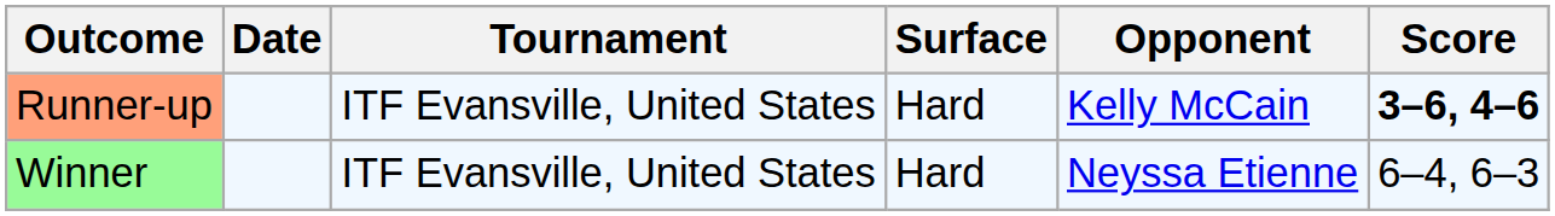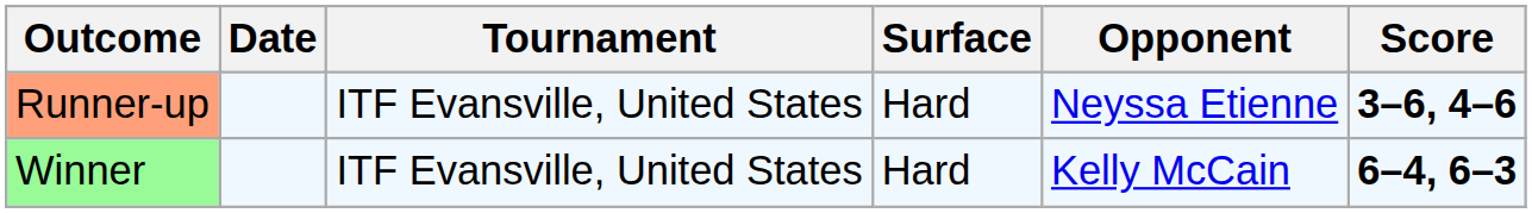 <table class="sortable wikitable" style=font-size:97%>
 <tr>
 <th>Outcome</th>
 <th>Date</th>
 <th>Tournament</th>
 <th>Surface</th>
 <th>Opponent</th>
 <th>Score</th>
 </tr>
 <tr style="background:#f0f8ff;">
 <td style="background:#ffa07a;">Runner-up</td>
 <td></td>
 <td>ITF Evansville, United States</td>
 <td>Hard</td>
-<td><a href='#'>Kelly McCain</a></td>
+<td><a href='#'>Neyssa Etienne</a></td>
 <td><strong>3–6, 4–6</strong></td>
 </tr>
 <tr style="background:#f0f8ff;">
 <td bgcolor="98FB98">Winner</td>
 <td></td>
 <td>ITF Evansville, United States</td>
 <td>Hard</td>
-<td><a href='#'>Neyssa Etienne</a></td>
-<td>6–4, 6–3</td>
+<td><a href='#'>Kelly McCain</a></td>
+<td><strong>6–4, 6–3</strong></td>
 </tr>
 </table>
